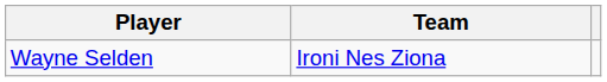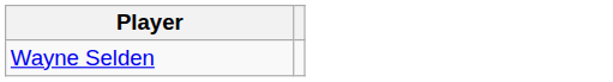 <table class="wikitable">
 <tr>
 <th style="width:200px;">Player</th>
-<th style="width:210px;">Team</th>
 <th></th>
 </tr>
 <tr>
 <td> <a href='#'>Wayne Selden</a></td>
-<td> <a href='#'>Ironi Nes Ziona</a></td>
 <td style="text-align:center;"></td>
 </tr>
 </table>
